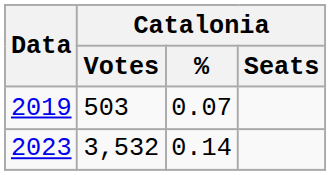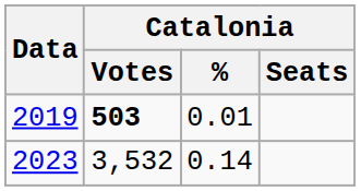 <table class="wikitable sortable" style="font-size:100%;">
 <tr>
 <th rowspan="2">Data</th>
 <th colspan="3">Catalonia</th>
 </tr>
 <tr>
 <th>Votes</th>
 <th>%</th>
 <th>Seats</th>
 </tr>
 <tr>
 <td><a href='#'>2019</a></td>
-<td>503</td>
-<td>0.07</td>
+<td><strong>503</strong></td>
+<td>0.01</td>
 <td style="text-align:center;"></td>
 </tr>
 <tr>
 <td><a href='#'>2023</a></td>
 <td>3,532</td>
 <td>0.14</td>
 <td style="text-align:center;"></td>
 </tr>
 </table>
